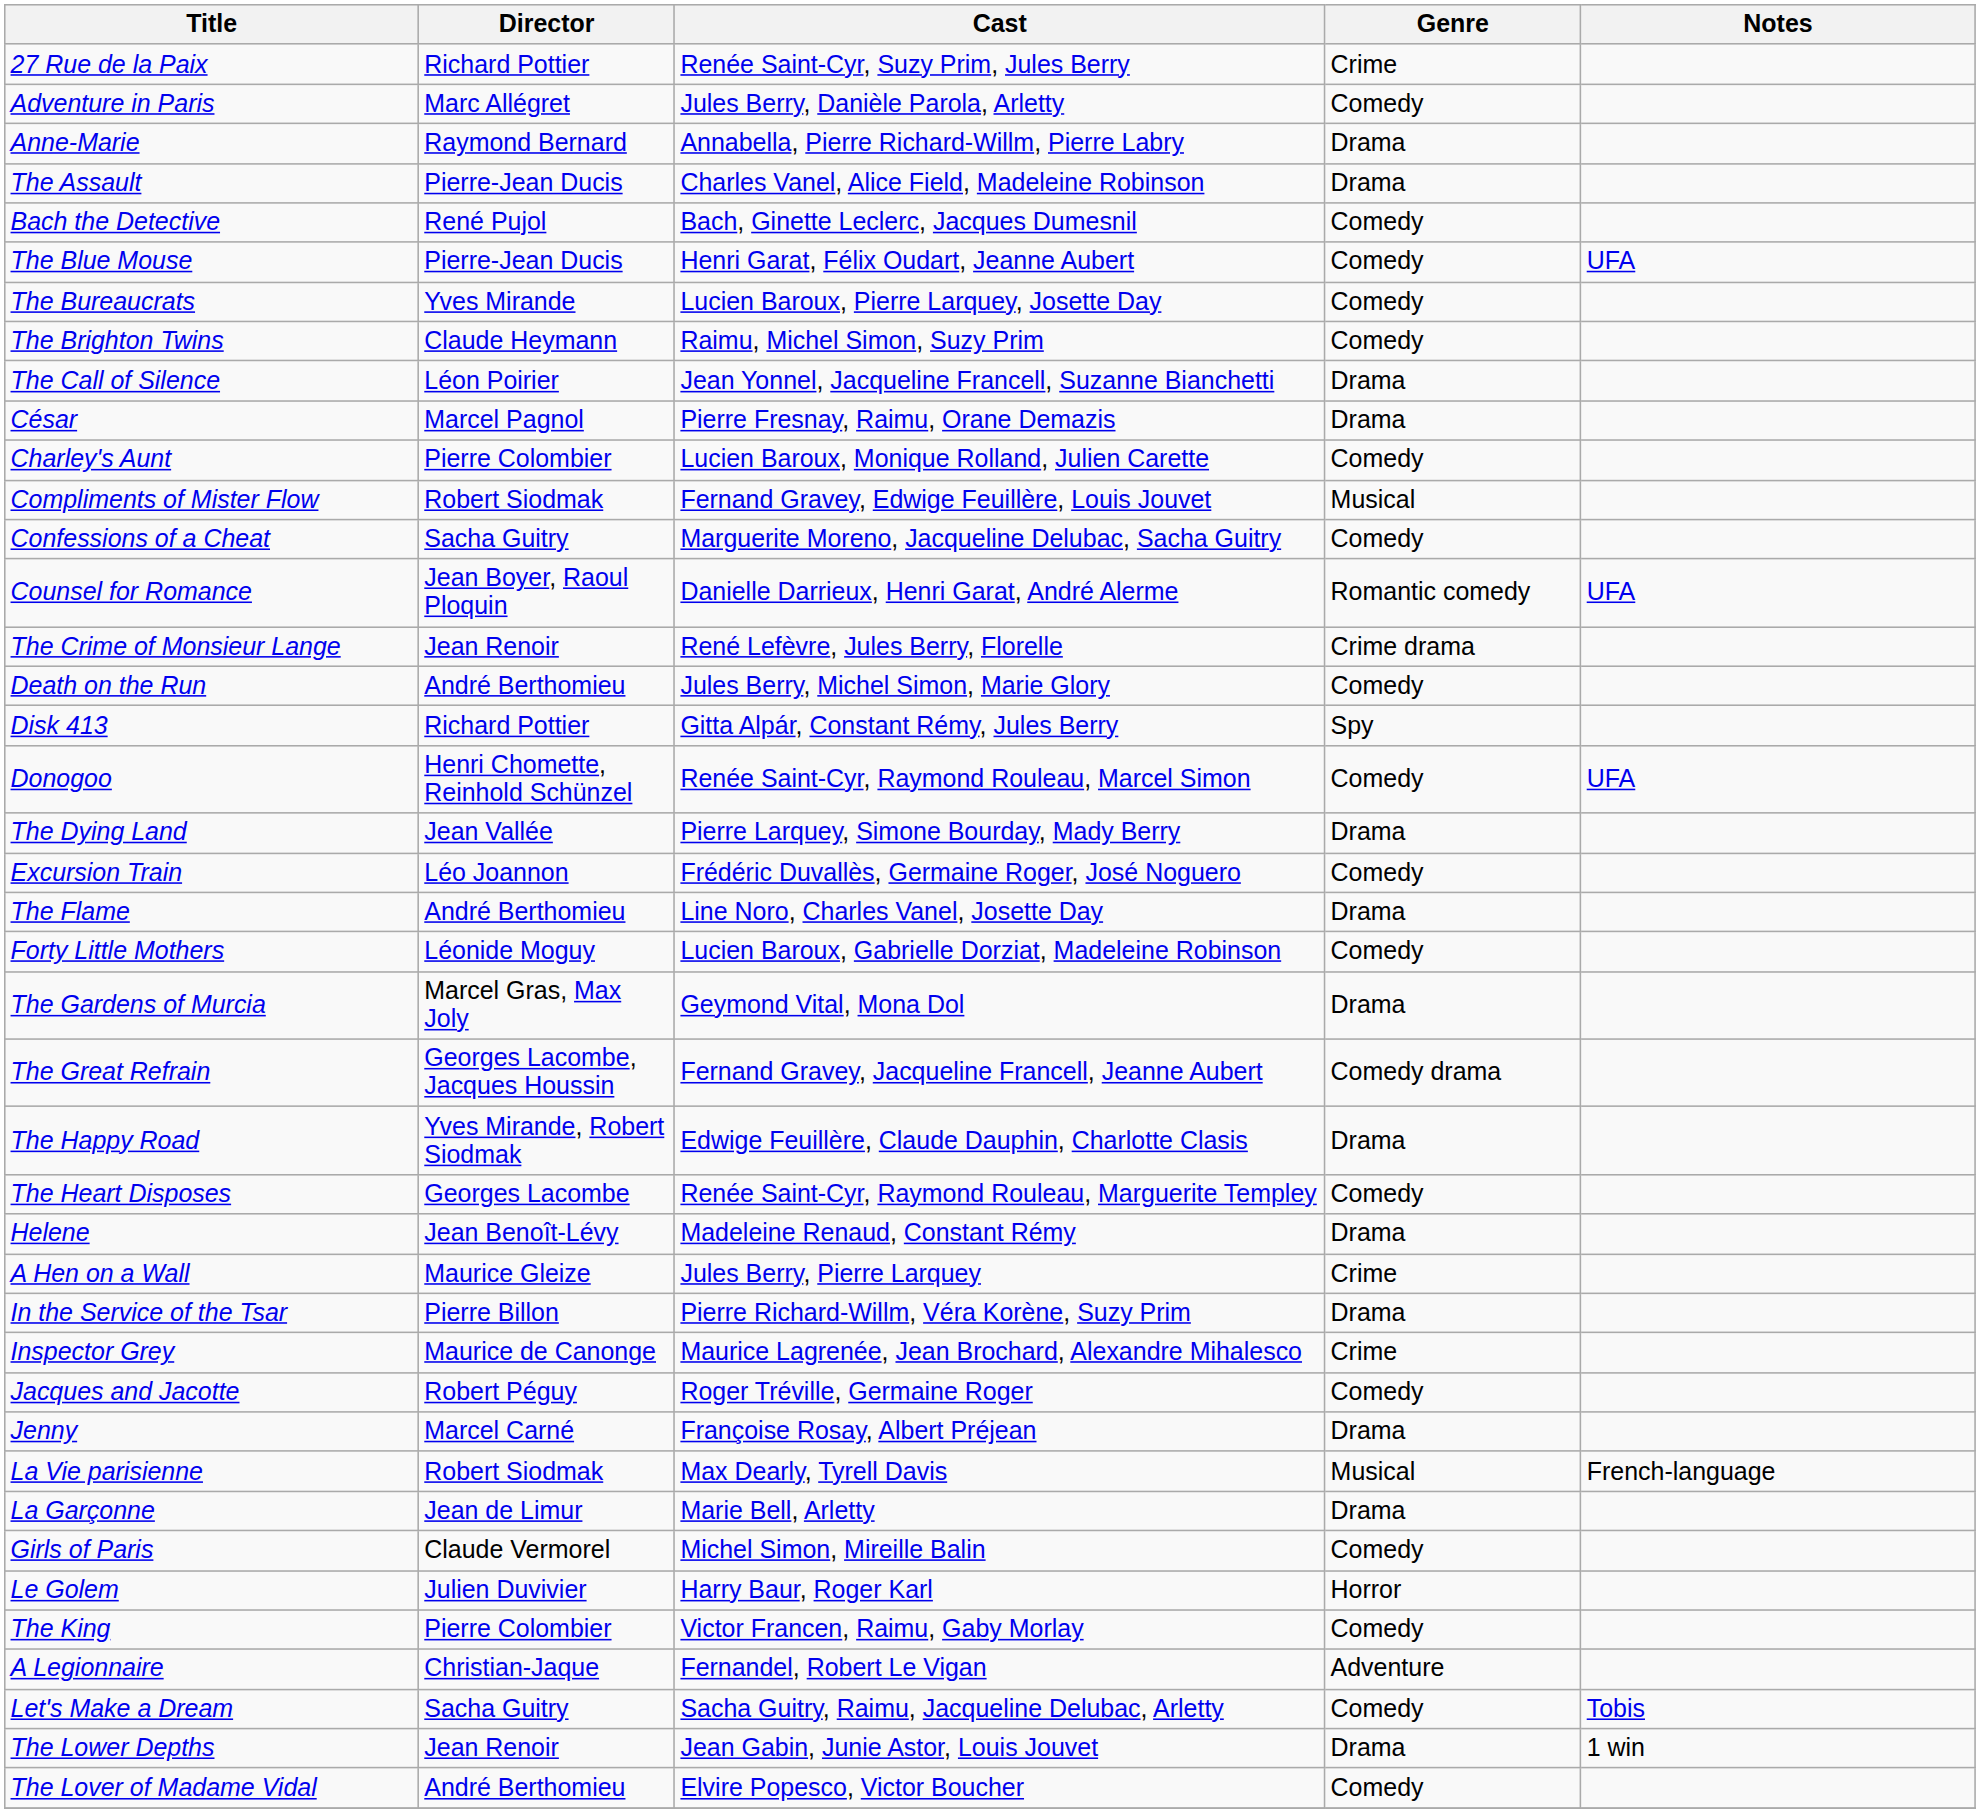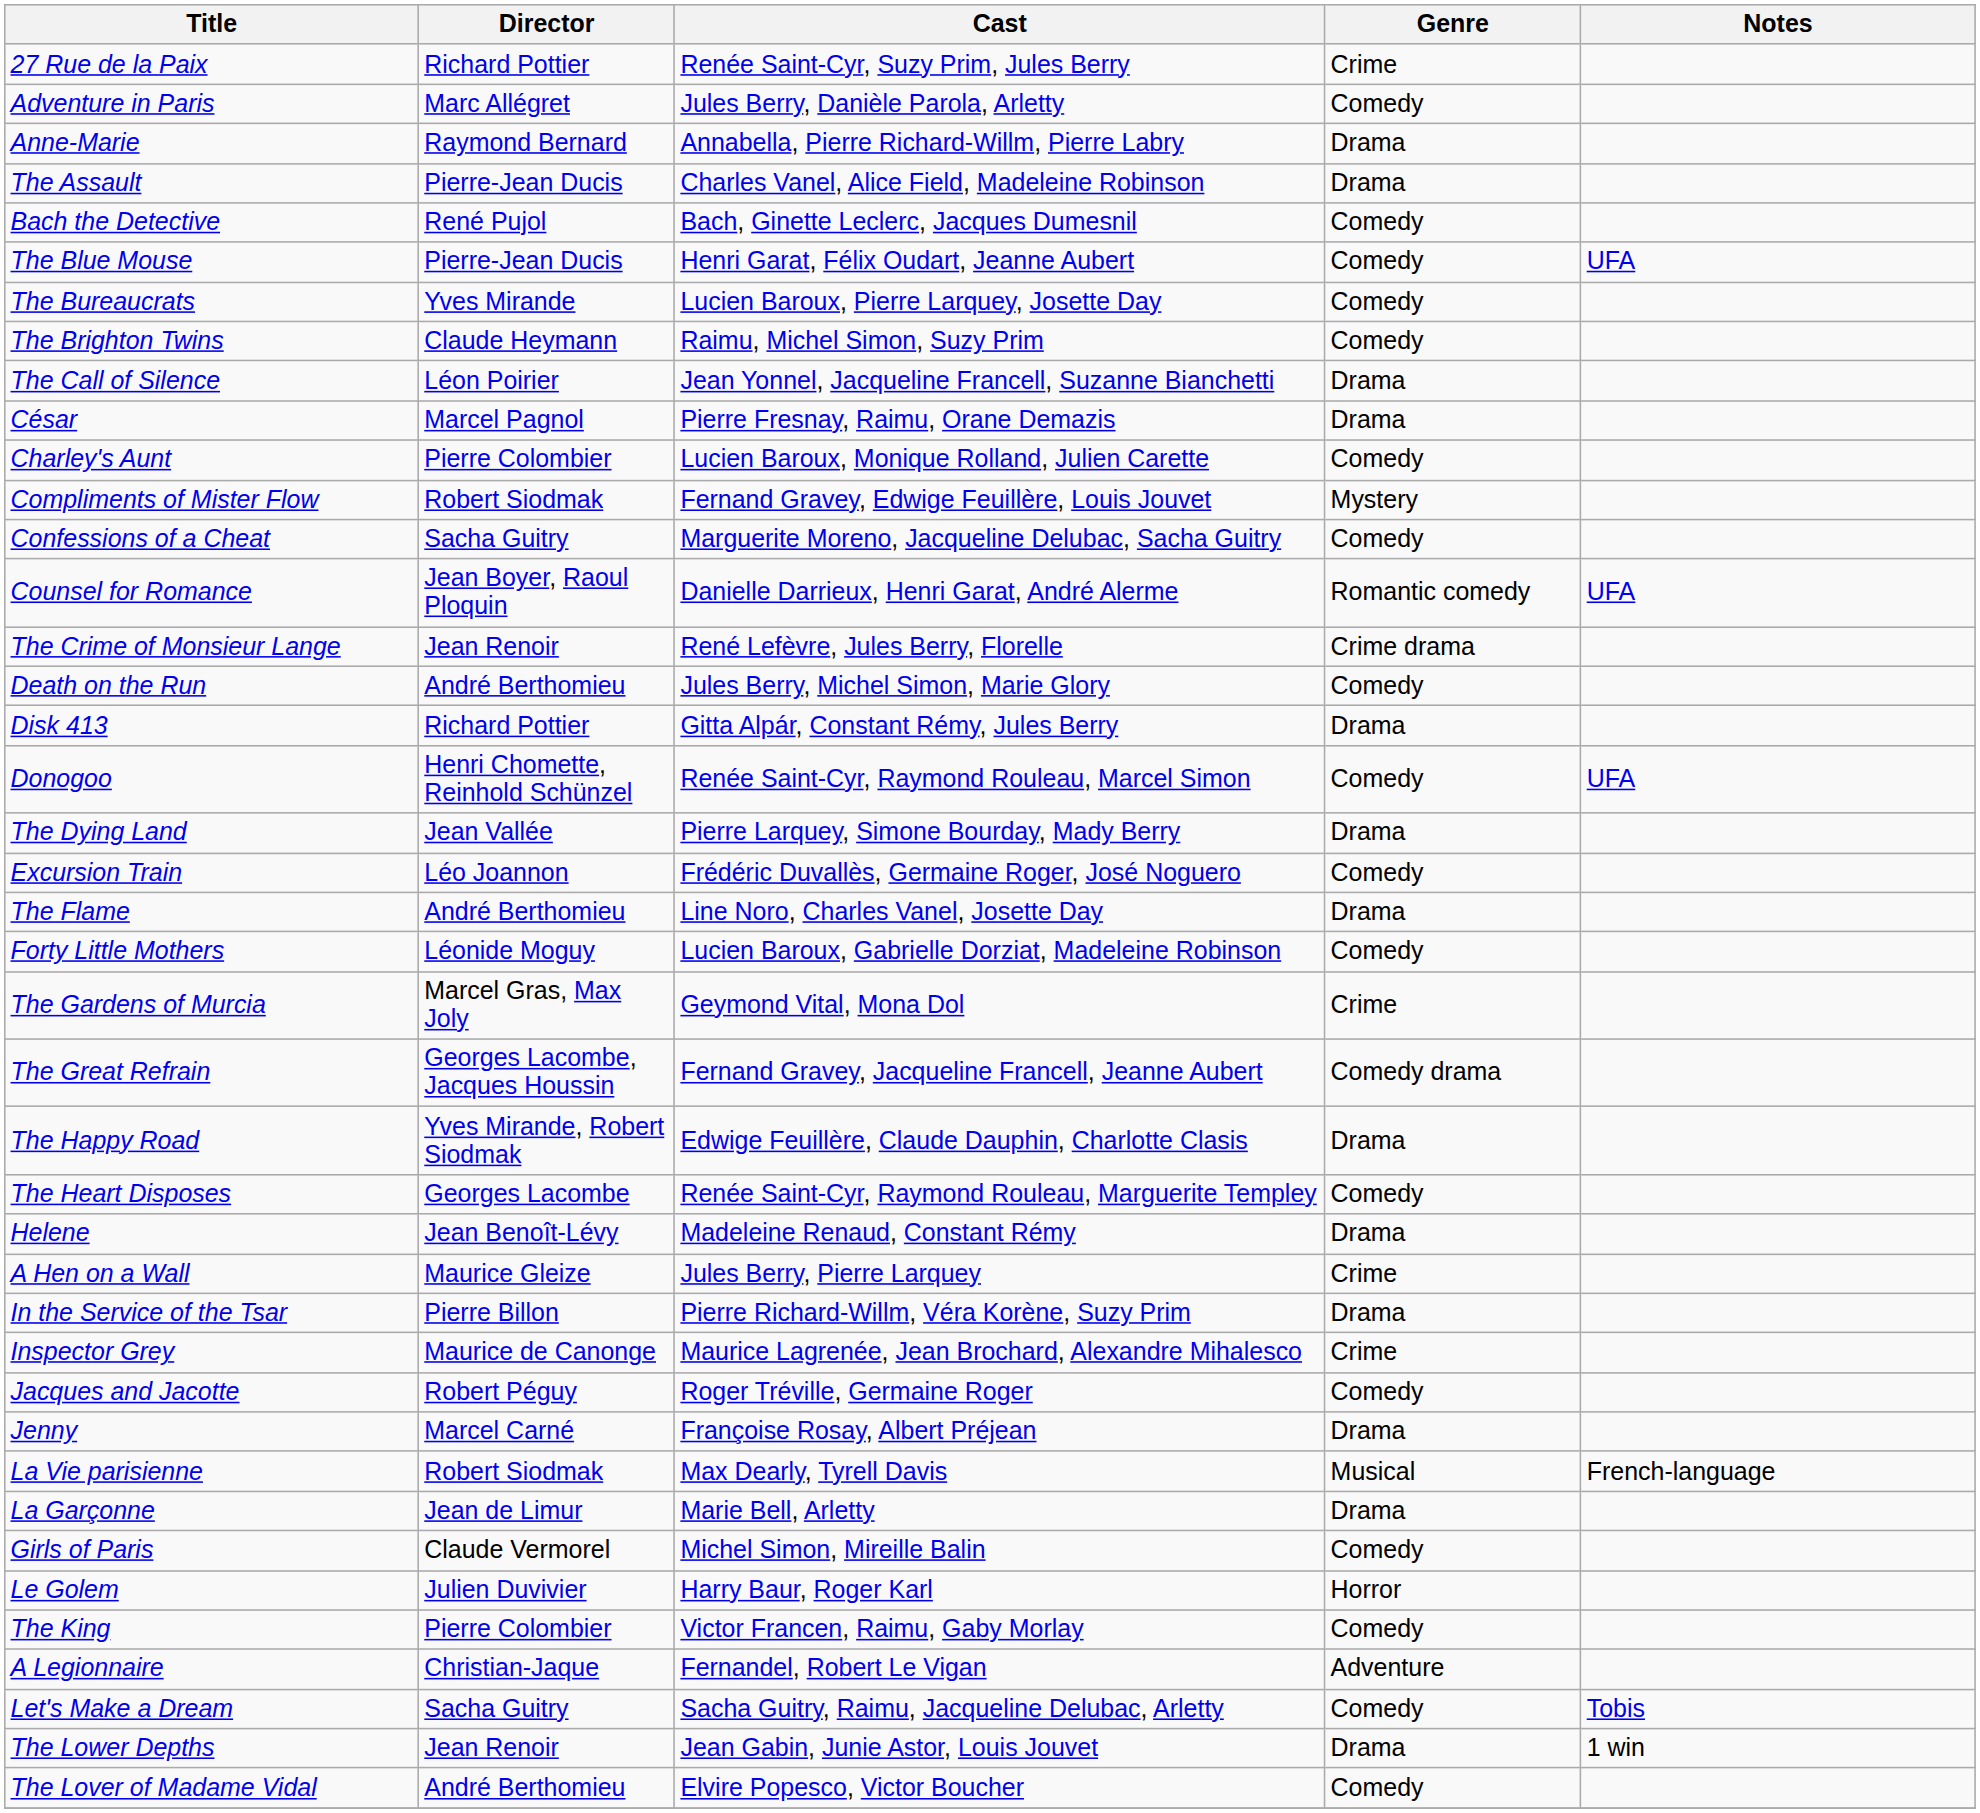 <table class="wikitable" style="width:100%;">
 <tr>
 <th style="width:21%;">Title</th>
 <th style="width:13%;">Director</th>
 <th style="width:33%;">Cast</th>
 <th style="width:13%;">Genre</th>
 <th style="width:20%;">Notes</th>
 </tr>
 <tr>
 <td><em><a href='#'>27 Rue de la Paix</a></em></td>
 <td><a href='#'>Richard Pottier</a></td>
 <td><a href='#'>Renée Saint-Cyr</a>, <a href='#'>Suzy Prim</a>, <a href='#'>Jules Berry</a></td>
 <td>Crime</td>
 <td></td>
 </tr>
 <tr>
 <td><em><a href='#'>Adventure in Paris</a></em></td>
 <td><a href='#'>Marc Allégret</a></td>
 <td><a href='#'>Jules Berry</a>, <a href='#'>Danièle Parola</a>, <a href='#'>Arletty</a></td>
 <td>Comedy</td>
 <td></td>
 </tr>
 <tr>
 <td><em><a href='#'>Anne-Marie</a></em></td>
 <td><a href='#'>Raymond Bernard</a></td>
 <td><a href='#'>Annabella</a>, <a href='#'>Pierre Richard-Willm</a>, <a href='#'>Pierre Labry</a></td>
 <td>Drama</td>
 <td></td>
 </tr>
 <tr>
 <td><em><a href='#'>The Assault</a></em></td>
 <td><a href='#'>Pierre-Jean Ducis</a></td>
 <td><a href='#'>Charles Vanel</a>, <a href='#'>Alice Field</a>, <a href='#'>Madeleine Robinson</a></td>
 <td>Drama</td>
 <td></td>
 </tr>
 <tr>
 <td><em><a href='#'>Bach the Detective</a></em></td>
 <td><a href='#'>René Pujol</a></td>
 <td><a href='#'>Bach</a>, <a href='#'>Ginette Leclerc</a>, <a href='#'>Jacques Dumesnil</a></td>
 <td>Comedy</td>
 <td></td>
 </tr>
 <tr>
 <td><em><a href='#'>The Blue Mouse</a></em></td>
 <td><a href='#'>Pierre-Jean Ducis</a></td>
 <td><a href='#'>Henri Garat</a>, <a href='#'>Félix Oudart</a>, <a href='#'>Jeanne Aubert</a></td>
 <td>Comedy</td>
 <td><a href='#'>UFA</a></td>
 </tr>
 <tr>
 <td><em><a href='#'>The Bureaucrats</a></em></td>
 <td><a href='#'>Yves Mirande</a></td>
 <td><a href='#'>Lucien Baroux</a>, <a href='#'>Pierre Larquey</a>, <a href='#'>Josette Day</a></td>
 <td>Comedy</td>
 <td></td>
 </tr>
 <tr>
 <td><em><a href='#'>The Brighton Twins</a></em></td>
 <td><a href='#'>Claude Heymann</a></td>
 <td><a href='#'>Raimu</a>, <a href='#'>Michel Simon</a>, <a href='#'>Suzy Prim</a></td>
 <td>Comedy</td>
 <td></td>
 </tr>
 <tr>
 <td><em><a href='#'>The Call of Silence</a></em></td>
 <td><a href='#'>Léon Poirier</a></td>
 <td><a href='#'>Jean Yonnel</a>, <a href='#'>Jacqueline Francell</a>, <a href='#'>Suzanne Bianchetti</a></td>
 <td>Drama</td>
 <td></td>
 </tr>
 <tr>
 <td><em><a href='#'>César</a></em></td>
 <td><a href='#'>Marcel Pagnol</a></td>
 <td><a href='#'>Pierre Fresnay</a>, <a href='#'>Raimu</a>, <a href='#'>Orane Demazis</a></td>
 <td>Drama</td>
 <td></td>
 </tr>
 <tr>
 <td><em><a href='#'>Charley's Aunt</a></em></td>
 <td><a href='#'>Pierre Colombier</a></td>
 <td><a href='#'>Lucien Baroux</a>, <a href='#'>Monique Rolland</a>, <a href='#'>Julien Carette</a></td>
 <td>Comedy</td>
 <td></td>
 </tr>
 <tr>
 <td><em><a href='#'>Compliments of Mister Flow</a></em></td>
 <td><a href='#'>Robert Siodmak</a></td>
 <td><a href='#'>Fernand Gravey</a>, <a href='#'>Edwige Feuillère</a>, <a href='#'>Louis Jouvet</a></td>
-<td>Musical</td>
+<td>Mystery</td>
 <td></td>
 </tr>
 <tr>
 <td><em><a href='#'>Confessions of a Cheat</a></em></td>
 <td><a href='#'>Sacha Guitry</a></td>
 <td><a href='#'>Marguerite Moreno</a>, <a href='#'>Jacqueline Delubac</a>, <a href='#'>Sacha Guitry</a></td>
 <td>Comedy</td>
 <td></td>
 </tr>
 <tr>
 <td><em><a href='#'>Counsel for Romance</a></em></td>
 <td><a href='#'>Jean Boyer</a>, <a href='#'>Raoul Ploquin</a></td>
 <td><a href='#'>Danielle Darrieux</a>, <a href='#'>Henri Garat</a>, <a href='#'>André Alerme</a></td>
 <td>Romantic comedy</td>
 <td><a href='#'>UFA</a></td>
 </tr>
 <tr>
 <td><em><a href='#'>The Crime of Monsieur Lange</a></em></td>
 <td><a href='#'>Jean Renoir</a></td>
 <td><a href='#'>René Lefèvre</a>, <a href='#'>Jules Berry</a>, <a href='#'>Florelle</a></td>
 <td>Crime drama</td>
 <td></td>
 </tr>
 <tr>
 <td><em><a href='#'>Death on the Run</a></em></td>
 <td><a href='#'>André Berthomieu</a></td>
 <td><a href='#'>Jules Berry</a>, <a href='#'>Michel Simon</a>, <a href='#'>Marie Glory</a></td>
 <td>Comedy</td>
 <td></td>
 </tr>
 <tr>
 <td><em><a href='#'>Disk 413</a></em></td>
 <td><a href='#'>Richard Pottier</a></td>
 <td><a href='#'>Gitta Alpár</a>, <a href='#'>Constant Rémy</a>, <a href='#'>Jules Berry</a></td>
-<td>Spy</td>
+<td>Drama</td>
 <td></td>
 </tr>
 <tr>
 <td><em><a href='#'>Donogoo</a></em></td>
 <td><a href='#'>Henri Chomette</a>, <a href='#'>Reinhold Schünzel</a></td>
 <td><a href='#'>Renée Saint-Cyr</a>, <a href='#'>Raymond Rouleau</a>, <a href='#'>Marcel Simon</a></td>
 <td>Comedy</td>
 <td><a href='#'>UFA</a></td>
 </tr>
 <tr>
 <td><em><a href='#'>The Dying Land</a></em></td>
 <td><a href='#'>Jean Vallée</a></td>
 <td><a href='#'>Pierre Larquey</a>, <a href='#'>Simone Bourday</a>, <a href='#'>Mady Berry</a></td>
 <td>Drama</td>
 <td></td>
 </tr>
 <tr>
 <td><em><a href='#'>Excursion Train</a></em></td>
 <td><a href='#'>Léo Joannon</a></td>
 <td><a href='#'>Frédéric Duvallès</a>, <a href='#'>Germaine Roger</a>, <a href='#'>José Noguero</a></td>
 <td>Comedy</td>
 <td></td>
 </tr>
 <tr>
 <td><em><a href='#'>The Flame</a></em></td>
 <td><a href='#'>André Berthomieu</a></td>
 <td><a href='#'>Line Noro</a>, <a href='#'>Charles Vanel</a>, <a href='#'>Josette Day</a></td>
 <td>Drama</td>
 <td></td>
 </tr>
 <tr>
 <td><em><a href='#'>Forty Little Mothers</a></em></td>
 <td><a href='#'>Léonide Moguy</a></td>
 <td><a href='#'>Lucien Baroux</a>, <a href='#'>Gabrielle Dorziat</a>, <a href='#'>Madeleine Robinson</a></td>
 <td>Comedy</td>
 <td></td>
 </tr>
 <tr>
 <td><em><a href='#'>The Gardens of Murcia</a></em></td>
 <td>Marcel Gras, <a href='#'>Max Joly</a></td>
 <td><a href='#'>Geymond Vital</a>, <a href='#'>Mona Dol</a></td>
-<td>Drama</td>
+<td>Crime</td>
 <td></td>
 </tr>
 <tr>
 <td><em><a href='#'>The Great Refrain</a></em></td>
 <td><a href='#'>Georges Lacombe</a>, <a href='#'>Jacques Houssin</a></td>
 <td><a href='#'>Fernand Gravey</a>, <a href='#'>Jacqueline Francell</a>, <a href='#'>Jeanne Aubert</a></td>
 <td>Comedy drama</td>
 <td></td>
 </tr>
 <tr>
 <td><em><a href='#'>The Happy Road</a></em></td>
 <td><a href='#'>Yves Mirande</a>, <a href='#'>Robert Siodmak</a></td>
 <td><a href='#'>Edwige Feuillère</a>, <a href='#'>Claude Dauphin</a>, <a href='#'>Charlotte Clasis</a></td>
 <td>Drama</td>
 <td></td>
 </tr>
 <tr>
 <td><em><a href='#'>The Heart Disposes</a></em></td>
 <td><a href='#'>Georges Lacombe</a></td>
 <td><a href='#'>Renée Saint-Cyr</a>, <a href='#'>Raymond Rouleau</a>, <a href='#'>Marguerite Templey</a></td>
 <td>Comedy</td>
 <td></td>
 </tr>
 <tr>
 <td><em><a href='#'>Helene</a></em></td>
 <td><a href='#'>Jean Benoît-Lévy</a></td>
 <td><a href='#'>Madeleine Renaud</a>, <a href='#'>Constant Rémy</a></td>
 <td>Drama</td>
 <td></td>
 </tr>
 <tr>
 <td><em><a href='#'>A Hen on a Wall</a></em></td>
 <td><a href='#'>Maurice Gleize</a></td>
 <td><a href='#'>Jules Berry</a>, <a href='#'>Pierre Larquey</a></td>
 <td>Crime</td>
 <td></td>
 </tr>
 <tr>
 <td><em><a href='#'>In the Service of the Tsar</a></em></td>
 <td><a href='#'>Pierre Billon</a></td>
 <td><a href='#'>Pierre Richard-Willm</a>, <a href='#'>Véra Korène</a>, <a href='#'>Suzy Prim</a></td>
 <td>Drama</td>
 <td></td>
 </tr>
 <tr>
 <td><em><a href='#'>Inspector Grey</a></em></td>
 <td><a href='#'>Maurice de Canonge</a></td>
 <td><a href='#'>Maurice Lagrenée</a>, <a href='#'>Jean Brochard</a>, <a href='#'>Alexandre Mihalesco</a></td>
 <td>Crime</td>
 <td></td>
 </tr>
 <tr>
 <td><em><a href='#'>Jacques and Jacotte</a></em></td>
 <td><a href='#'>Robert Péguy</a></td>
 <td><a href='#'>Roger Tréville</a>, <a href='#'>Germaine Roger</a></td>
 <td>Comedy</td>
 <td></td>
 </tr>
 <tr>
 <td><em><a href='#'>Jenny</a></em></td>
 <td><a href='#'>Marcel Carné</a></td>
 <td><a href='#'>Françoise Rosay</a>, <a href='#'>Albert Préjean</a></td>
 <td>Drama</td>
 <td></td>
 </tr>
 <tr>
 <td><em><a href='#'>La Vie parisienne</a></em></td>
 <td><a href='#'>Robert Siodmak</a></td>
 <td><a href='#'>Max Dearly</a>, <a href='#'>Tyrell Davis</a></td>
 <td>Musical</td>
 <td>French-language</td>
 </tr>
 <tr>
 <td><em><a href='#'>La Garçonne</a></em></td>
 <td><a href='#'>Jean de Limur</a></td>
 <td><a href='#'>Marie Bell</a>, <a href='#'>Arletty</a></td>
 <td>Drama</td>
 <td></td>
 </tr>
 <tr>
 <td><em><a href='#'>Girls of Paris</a></em></td>
 <td>Claude Vermorel</td>
 <td><a href='#'>Michel Simon</a>, <a href='#'>Mireille Balin</a></td>
 <td>Comedy</td>
 <td></td>
 </tr>
 <tr>
 <td><em><a href='#'>Le Golem</a></em></td>
 <td><a href='#'>Julien Duvivier</a></td>
 <td><a href='#'>Harry Baur</a>, <a href='#'>Roger Karl</a></td>
 <td>Horror</td>
 <td></td>
 </tr>
 <tr>
 <td><em><a href='#'>The King</a></em></td>
 <td><a href='#'>Pierre Colombier</a></td>
 <td><a href='#'>Victor Francen</a>, <a href='#'>Raimu</a>, <a href='#'>Gaby Morlay</a></td>
 <td>Comedy</td>
 <td></td>
 </tr>
 <tr>
 <td><em><a href='#'>A Legionnaire</a></em></td>
 <td><a href='#'>Christian-Jaque</a></td>
 <td><a href='#'>Fernandel</a>, <a href='#'>Robert Le Vigan</a></td>
 <td>Adventure</td>
 <td></td>
 </tr>
 <tr>
 <td><em><a href='#'>Let's Make a Dream</a></em></td>
 <td><a href='#'>Sacha Guitry</a></td>
 <td><a href='#'>Sacha Guitry</a>, <a href='#'>Raimu</a>, <a href='#'>Jacqueline Delubac</a>, <a href='#'>Arletty</a></td>
 <td>Comedy</td>
 <td><a href='#'>Tobis</a></td>
 </tr>
 <tr>
 <td><em><a href='#'>The Lower Depths</a></em></td>
 <td><a href='#'>Jean Renoir</a></td>
 <td><a href='#'>Jean Gabin</a>, <a href='#'>Junie Astor</a>, <a href='#'>Louis Jouvet</a></td>
 <td>Drama</td>
 <td>1 win</td>
 </tr>
 <tr>
 <td><em><a href='#'>The Lover of Madame Vidal</a></em></td>
 <td><a href='#'>André Berthomieu</a></td>
 <td><a href='#'>Elvire Popesco</a>, <a href='#'>Victor Boucher</a></td>
 <td>Comedy</td>
 <td></td>
 </tr>
 <tr>
 </tr>
 </table>
